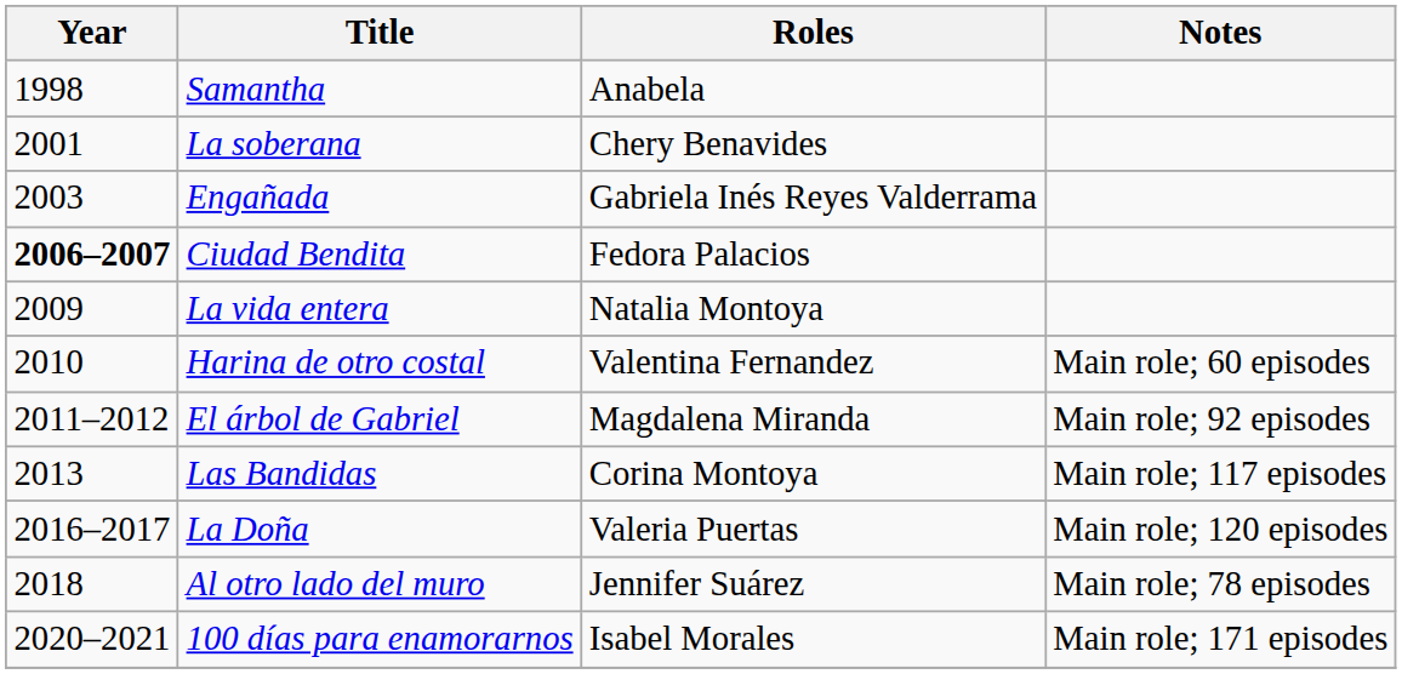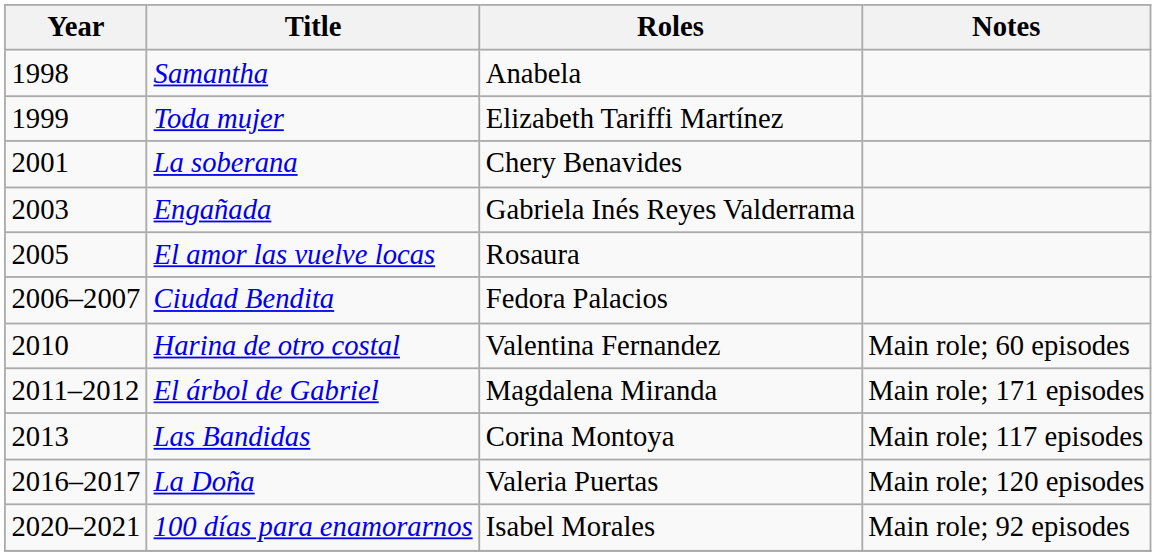 <table class="wikitable sortable">
 <tr>
 <th>Year</th>
 <th>Title</th>
 <th>Roles</th>
 <th>Notes</th>
 </tr>
 <tr>
 <td>1998</td>
 <td><em><a href='#'>Samantha</a></em></td>
 <td>Anabela</td>
+<td></td>
+</tr>
+<tr>
+<td>1999</td>
+<td><em><a href='#'>Toda mujer</a></em></td>
+<td>Elizabeth Tariffi Martínez</td>
 <td></td>
 </tr>
 <tr>
 <td>2001</td>
 <td><em><a href='#'>La soberana</a></em></td>
 <td>Chery Benavides</td>
 <td></td>
 </tr>
 <tr>
 <td>2003</td>
 <td><em><a href='#'>Engañada</a></em></td>
 <td>Gabriela Inés Reyes Valderrama</td>
 <td></td>
 </tr>
 <tr>
-<td><strong>2006–2007</strong></td>
-<td><em><a href='#'>Ciudad Bendita</a></em></td>
-<td>Fedora Palacios</td>
+<td>2005</td>
+<td><em><a href='#'>El amor las vuelve locas</a></em></td>
+<td>Rosaura</td>
 <td></td>
 </tr>
 <tr>
-<td>2009</td>
-<td><em><a href='#'>La vida entera</a></em></td>
-<td>Natalia Montoya</td>
+<td>2006–2007</td>
+<td><em><a href='#'>Ciudad Bendita</a></em></td>
+<td>Fedora Palacios</td>
 <td></td>
 </tr>
 <tr>
 <td>2010</td>
 <td><em><a href='#'>Harina de otro costal</a></em></td>
 <td>Valentina Fernandez</td>
 <td>Main role; 60 episodes</td>
 </tr>
 <tr>
 <td>2011–2012</td>
 <td><em><a href='#'>El árbol de Gabriel</a></em></td>
 <td>Magdalena Miranda</td>
-<td>Main role; 92 episodes</td>
+<td>Main role; 171 episodes</td>
 </tr>
 <tr>
 <td>2013</td>
 <td><em><a href='#'>Las Bandidas</a></em></td>
 <td>Corina Montoya</td>
 <td>Main role; 117 episodes</td>
 </tr>
 <tr>
 <td>2016–2017</td>
 <td><em><a href='#'>La Doña</a></em></td>
 <td>Valeria Puertas</td>
 <td>Main role; 120 episodes</td>
 </tr>
 <tr>
-<td>2018</td>
-<td><em><a href='#'>Al otro lado del muro</a></em></td>
-<td>Jennifer Suárez</td>
-<td>Main role; 78 episodes</td>
-</tr>
-<tr>
 <td>2020–2021</td>
 <td><em><a href='#'>100 días para enamorarnos</a></em></td>
 <td>Isabel Morales</td>
-<td>Main role; 171 episodes</td>
+<td>Main role; 92 episodes</td>
 </tr>
 <tr>
 </tr>
 </table>
